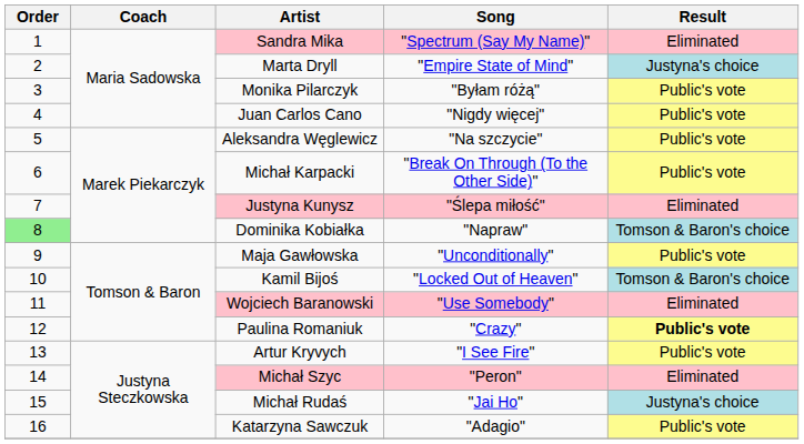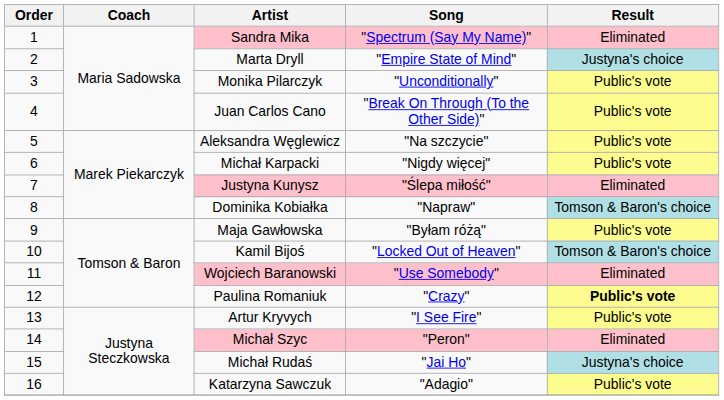 <table class="wikitable" style="text-align:center; width:65%;">
 <tr>
 <th width="5%" scope="col">Order</th>
 <th scope="col" width="13%">Coach</th>
 <th scope="col" width="15%">Artist</th>
 <th scope="col" width="20%">Song</th>
 <th scope="col" width="17%">Result</th>
 </tr>
 <tr>
 <td scope="row">1</td>
 <td rowspan="4">Maria Sadowska</td>
 <td style="background:pink;">Sandra Mika</td>
 <td style="background:pink;">"<a href='#'>Spectrum (Say My Name)</a>"</td>
 <td style="background:pink;">Eliminated</td>
 </tr>
 <tr>
 <td scope="row">2</td>
 <td>Marta Dryll</td>
 <td>"<a href='#'>Empire State of Mind</a>"</td>
 <td style="background:#B0E0E6;">Justyna's choice</td>
 </tr>
 <tr>
 <td scope="row">3</td>
 <td>Monika Pilarczyk</td>
-<td>"Byłam różą"</td>
+<td>"<a href='#'>Unconditionally</a>"</td>
 <td style="background:#fdfc8f;">Public's vote</td>
 </tr>
 <tr>
 <td scope="row">4</td>
 <td>Juan Carlos Cano</td>
-<td>"Nigdy więcej"</td>
+<td>"<a href='#'>Break On Through (To the Other Side)</a>"</td>
 <td style="background:#fdfc8f;">Public's vote</td>
 </tr>
 <tr>
 <td scope="row">5</td>
 <td rowspan="4">Marek Piekarczyk</td>
 <td>Aleksandra Węglewicz</td>
 <td>"Na szczycie"</td>
 <td style="background:#fdfc8f;">Public's vote</td>
 </tr>
 <tr>
 <td scope="row">6</td>
 <td>Michał Karpacki</td>
-<td>"<a href='#'>Break On Through (To the Other Side)</a>"</td>
+<td>"Nigdy więcej"</td>
 <td style="background:#fdfc8f;">Public's vote</td>
 </tr>
 <tr>
 <td scope="row">7</td>
 <td style="background:pink;">Justyna Kunysz</td>
 <td style="background:pink;">"Ślepa miłość"</td>
 <td style="background:pink;">Eliminated</td>
 </tr>
 <tr>
-<td scope="row" style="background: lightgreen;">8</td>
+<td scope="row">8</td>
 <td>Dominika Kobiałka</td>
 <td>"Napraw"</td>
 <td style="background:#B0E0E6;">Tomson & Baron's choice</td>
 </tr>
 <tr>
 <td scope="row">9</td>
 <td rowspan="4">Tomson & Baron</td>
 <td>Maja Gawłowska</td>
-<td>"<a href='#'>Unconditionally</a>"</td>
+<td>"Byłam różą"</td>
 <td style="background:#fdfc8f;">Public's vote</td>
 </tr>
 <tr>
 <td scope="row">10</td>
 <td>Kamil Bijoś</td>
 <td>"<a href='#'>Locked Out of Heaven</a>"</td>
 <td style="background:#B0E0E6;">Tomson & Baron's choice</td>
 </tr>
 <tr>
 <td scope="row">11</td>
 <td style="background:pink;">Wojciech Baranowski</td>
 <td style="background:pink;">"<a href='#'>Use Somebody</a>"</td>
 <td style="background:pink;">Eliminated</td>
 </tr>
 <tr>
 <td scope="row">12</td>
 <td>Paulina Romaniuk</td>
 <td>"<a href='#'>Crazy</a>"</td>
 <td style="background:#fdfc8f;"><strong>Public's vote</strong></td>
 </tr>
 <tr>
 <td scope="row">13</td>
 <td rowspan="4">Justyna Steczkowska</td>
 <td>Artur Kryvych</td>
 <td>"<a href='#'>I See Fire</a>"</td>
 <td style="background:#fdfc8f;">Public's vote</td>
 </tr>
 <tr>
 <td scope="row">14</td>
 <td style="background:pink;">Michał Szyc</td>
 <td style="background:pink;">"Peron"</td>
 <td style="background:pink;">Eliminated</td>
 </tr>
 <tr>
 <td scope="row">15</td>
 <td>Michał Rudaś</td>
 <td>"<a href='#'>Jai Ho</a>"</td>
 <td style="background:#B0E0E6;">Justyna's choice</td>
 </tr>
 <tr>
 <td scope="row">16</td>
 <td>Katarzyna Sawczuk</td>
 <td>"Adagio"</td>
 <td style="background:#fdfc8f;">Public's vote</td>
 </tr>
 <tr>
 </tr>
 </table>
